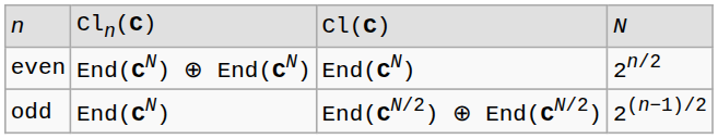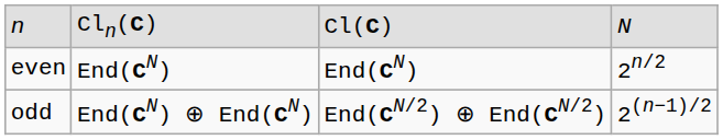 <table class=wikitable align=center>
 <tr>
 <td style="background: #e0e0e0;"><em>n</em></td>
 <td style="background: #e0e0e0;">Cl<sub><em>n</em></sub>(<strong>C</strong>)</td>
 <td style="background: #e0e0e0;">Cl(<strong>C</strong>)</td>
 <td style="background: #e0e0e0;"><em>N</em></td>
 </tr>
 <tr>
 <td>even</td>
-<td>End(<strong>C</strong><sup><em>N</em></sup>) ⊕ End(<strong>C</strong><sup><em>N</em></sup>)</td>
+<td>End(<strong>C</strong><sup><em>N</em></sup>)</td>
 <td>End(<strong>C</strong><sup><em>N</em></sup>)</td>
 <td>2<sup><em>n</em>/2</sup></td>
 </tr>
 <tr>
 <td>odd</td>
-<td>End(<strong>C</strong><sup><em>N</em></sup>)</td>
+<td>End(<strong>C</strong><sup><em>N</em></sup>) ⊕ End(<strong>C</strong><sup><em>N</em></sup>)</td>
 <td>End(<strong>C</strong><sup><em>N</em>/2</sup>) ⊕ End(<strong>C</strong><sup><em>N</em>/2</sup>)</td>
 <td>2<sup>(<em>n</em>−1)/2</sup></td>
 </tr>
 </table>
